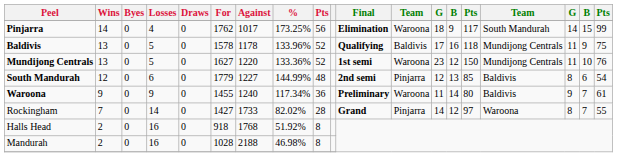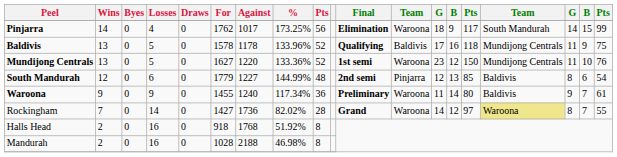 <table style="font-size: 85%; text-align: left;" class="wikitable">
 <tr>
 <th style="color:crimson">Peel</th>
 <th style="color:crimson">Wins</th>
 <th style="color:crimson">Byes</th>
 <th style="color:crimson">Losses</th>
 <th style="color:crimson">Draws</th>
 <th style="color:crimson">For</th>
 <th style="color:crimson">Against</th>
 <th style="color:crimson">%</th>
 <th style="color:crimson">Pts</th>
 <th></th>
 <th style="color:green">Final</th>
 <th style="color:green">Team</th>
 <th style="color:green">G</th>
 <th style="color:green">B</th>
 <th style="color:green">Pts</th>
 <th style="color:green">Team</th>
 <th style="color:green">G</th>
 <th style="color:green">B</th>
 <th style="color:green">Pts</th>
 </tr>
 <tr>
 </tr>
 <tr>
 </tr>
 <tr>
 <td><strong>	Pinjarra	</strong></td>
 <td>14</td>
 <td>0</td>
 <td>4</td>
 <td>0</td>
 <td>1762</td>
 <td>1017</td>
 <td>173.25%</td>
 <td>56</td>
 <td></td>
 <td><strong>Elimination</strong></td>
 <td>Waroona</td>
 <td>18</td>
 <td>9</td>
 <td>117</td>
 <td>South Mandurah</td>
 <td>14</td>
 <td>15</td>
 <td>99</td>
 </tr>
 <tr>
 <td><strong>	Baldivis	</strong></td>
 <td>13</td>
 <td>0</td>
 <td>5</td>
 <td>0</td>
 <td>1578</td>
 <td>1178</td>
 <td>133.96%</td>
 <td>52</td>
 <td></td>
 <td><strong>Qualifying</strong></td>
 <td>Baldivis</td>
 <td>17</td>
 <td>16</td>
 <td>118</td>
 <td>Mundijong Centrals</td>
 <td>11</td>
 <td>9</td>
 <td>75</td>
 </tr>
 <tr>
 <td><strong>	Mundijong Centrals	</strong></td>
 <td>13</td>
 <td>0</td>
 <td>5</td>
 <td>0</td>
 <td>1627</td>
 <td>1220</td>
 <td>133.36%</td>
 <td>52</td>
 <td></td>
 <td><strong>1st semi</strong></td>
 <td>Waroona</td>
 <td>23</td>
 <td>12</td>
 <td>150</td>
 <td>Mundijong Centrals</td>
 <td>11</td>
 <td>10</td>
 <td>76</td>
 </tr>
 <tr>
 <td><strong>	South Mandurah	</strong></td>
 <td>12</td>
 <td>0</td>
 <td>6</td>
 <td>0</td>
 <td>1779</td>
 <td>1227</td>
 <td>144.99%</td>
 <td>48</td>
 <td></td>
 <td><strong>2nd semi</strong></td>
 <td>Pinjarra</td>
 <td>12</td>
 <td>13</td>
 <td>85</td>
 <td>Baldivis</td>
 <td>8</td>
 <td>6</td>
 <td>54</td>
 </tr>
 <tr>
 <td><strong>	Waroona	</strong></td>
 <td>9</td>
 <td>0</td>
 <td>9</td>
 <td>0</td>
 <td>1455</td>
 <td>1240</td>
 <td>117.34%</td>
 <td>36</td>
 <td></td>
 <td><strong>Preliminary</strong></td>
 <td>Waroona</td>
 <td>11</td>
 <td>14</td>
 <td>80</td>
 <td>Baldivis</td>
 <td>9</td>
 <td>7</td>
 <td>61</td>
 </tr>
 <tr>
 <td>Rockingham</td>
 <td>7</td>
 <td>0</td>
 <td>14</td>
 <td>0</td>
 <td>1427</td>
-<td>1733</td>
+<td>1736</td>
 <td>82.02%</td>
 <td>28</td>
 <td></td>
 <td><strong>Grand</strong></td>
-<td>Pinjarra</td>
+<td>Waroona</td>
 <td>14</td>
 <td>12</td>
 <td>97</td>
-<td>Waroona</td>
+<td style="background: khaki;">Waroona</td>
 <td>8</td>
 <td>7</td>
 <td>55</td>
 </tr>
 <tr>
 <td>Halls Head</td>
 <td>2</td>
 <td>0</td>
 <td>16</td>
 <td>0</td>
 <td>918</td>
 <td>1768</td>
 <td>51.92%</td>
 <td>8</td>
 <td></td>
 </tr>
 <tr>
 <td>Mandurah</td>
 <td>2</td>
 <td>0</td>
 <td>16</td>
 <td>0</td>
 <td>1028</td>
 <td>2188</td>
 <td>46.98%</td>
 <td>8</td>
 <td></td>
 </tr>
 <tr>
 </tr>
 </table>
